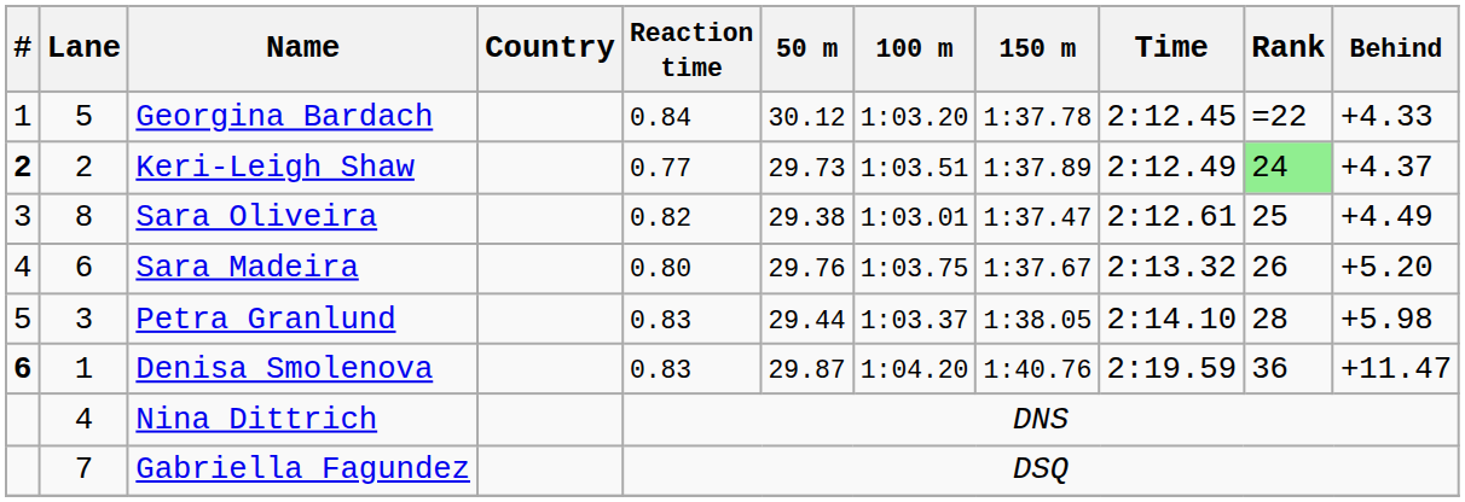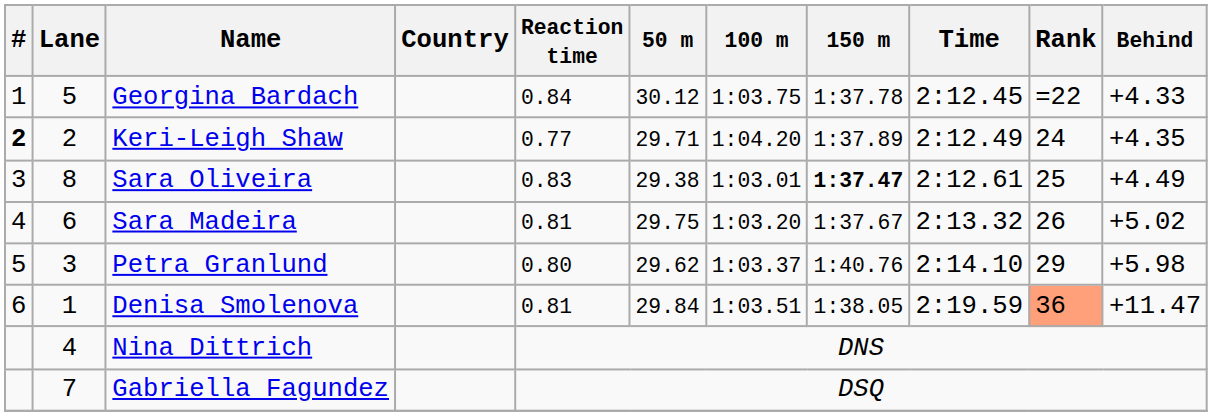 <table class="wikitable">
 <tr>
 <th>#</th>
 <th>Lane</th>
 <th>Name</th>
 <th>Country</th>
 <th><small>Reaction<br>time</small></th>
 <th><small>50 m</small></th>
 <th><small>100 m</small></th>
 <th><small>150 m</small></th>
 <th>Time</th>
 <th>Rank</th>
 <th><small>Behind</small></th>
 </tr>
 <tr>
 <td>1</td>
 <td align="center">5</td>
 <td><a href='#'>Georgina Bardach</a></td>
 <td></td>
 <td><small>0.84</small></td>
 <td><small>30.12</small></td>
-<td><small>1:03.20</small></td>
+<td><small>1:03.75</small></td>
 <td><small>1:37.78</small></td>
 <td>2:12.45</td>
 <td>=22</td>
 <td>+4.33</td>
 </tr>
 <tr>
 <td><strong>2</strong></td>
 <td align="center">2</td>
 <td><a href='#'>Keri-Leigh Shaw</a></td>
 <td></td>
 <td><small>0.77</small></td>
-<td><small>29.73</small></td>
-<td><small>1:03.51</small></td>
+<td><small>29.71</small></td>
+<td><small>1:04.20</small></td>
 <td><small>1:37.89</small></td>
 <td>2:12.49</td>
-<td style="background: lightgreen;">24</td>
-<td>+4.37</td>
+<td>24</td>
+<td>+4.35</td>
 </tr>
 <tr>
 <td>3</td>
 <td align="center">8</td>
 <td><a href='#'>Sara Oliveira</a></td>
 <td></td>
-<td><small>0.82</small></td>
+<td><small>0.83</small></td>
 <td><small>29.38</small></td>
 <td><small>1:03.01</small></td>
-<td><small>1:37.47</small></td>
+<td><strong><small>1:37.47</small></strong></td>
 <td>2:12.61</td>
 <td>25</td>
 <td>+4.49</td>
 </tr>
 <tr>
 <td>4</td>
 <td align="center">6</td>
 <td><a href='#'>Sara Madeira</a></td>
 <td></td>
-<td><small>0.80</small></td>
-<td><small>29.76</small></td>
-<td><small>1:03.75</small></td>
+<td><small>0.81</small></td>
+<td><small>29.75</small></td>
+<td><small>1:03.20</small></td>
 <td><small>1:37.67</small></td>
 <td>2:13.32</td>
 <td>26</td>
-<td>+5.20</td>
+<td>+5.02</td>
 </tr>
 <tr>
 <td>5</td>
 <td align="center">3</td>
 <td><a href='#'>Petra Granlund</a></td>
 <td></td>
-<td><small>0.83</small></td>
-<td><small>29.44</small></td>
+<td><small>0.80</small></td>
+<td><small>29.62</small></td>
 <td><small>1:03.37</small></td>
-<td><small>1:38.05</small></td>
+<td><small>1:40.76</small></td>
 <td>2:14.10</td>
-<td>28</td>
+<td>29</td>
 <td>+5.98</td>
 </tr>
 <tr>
-<td><strong>6</strong></td>
+<td>6</td>
 <td align="center">1</td>
 <td><a href='#'>Denisa Smolenova</a></td>
 <td></td>
-<td><small>0.83</small></td>
-<td><small>29.87</small></td>
-<td><small>1:04.20</small></td>
-<td><small>1:40.76</small></td>
+<td><small>0.81</small></td>
+<td><small>29.84</small></td>
+<td><small>1:03.51</small></td>
+<td><small>1:38.05</small></td>
 <td>2:19.59</td>
-<td>36</td>
+<td style="background: lightsalmon;">36</td>
 <td>+11.47</td>
 </tr>
 <tr>
 <td></td>
 <td align="center">4</td>
 <td><a href='#'>Nina Dittrich</a></td>
 <td></td>
 <td align="center" colspan="7"><em>DNS</em></td>
 </tr>
 <tr>
 <td></td>
 <td align="center">7</td>
 <td><a href='#'>Gabriella Fagundez</a></td>
 <td></td>
 <td align="center" colspan="7"><em>DSQ</em></td>
 </tr>
 <tr>
 </tr>
 </table>
